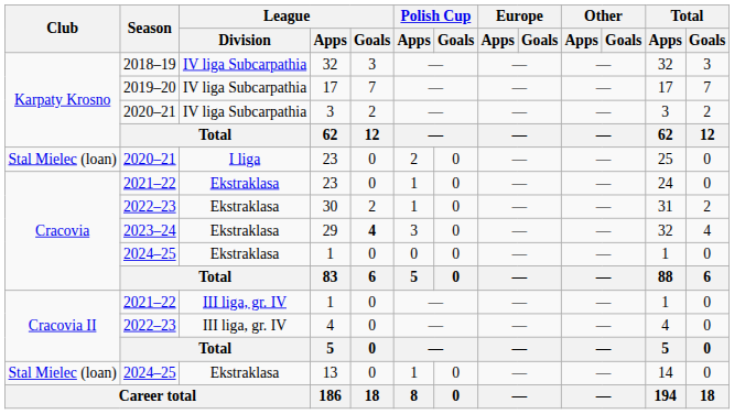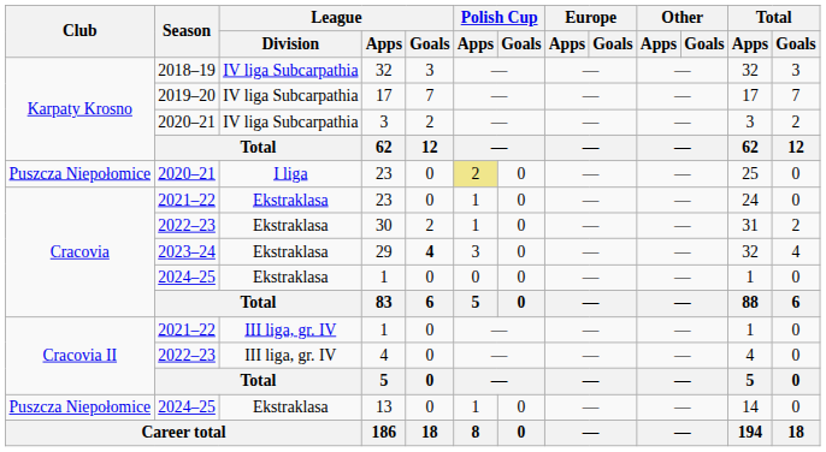 <table class="wikitable" style="text-align:center">
 <tr>
 <th rowspan="2">Club</th>
 <th rowspan="2">Season</th>
 <th colspan="3">League</th>
 <th colspan="2"><a href='#'>Polish Cup</a></th>
 <th colspan="2">Europe</th>
 <th colspan="2">Other</th>
 <th colspan="2">Total</th>
 </tr>
 <tr>
 <th>Division</th>
 <th>Apps</th>
 <th>Goals</th>
 <th>Apps</th>
 <th>Goals</th>
 <th>Apps</th>
 <th>Goals</th>
 <th>Apps</th>
 <th>Goals</th>
 <th>Apps</th>
 <th>Goals</th>
 </tr>
 <tr>
 <td rowspan="4"><a href='#'>Karpaty Krosno</a></td>
 <td>2018–19</td>
 <td><a href='#'>IV liga Subcarpathia</a></td>
 <td>32</td>
 <td>3</td>
 <td colspan="2">—</td>
 <td colspan="2">—</td>
 <td colspan="2">—</td>
 <td>32</td>
 <td>3</td>
 </tr>
 <tr>
 <td>2019–20</td>
 <td>IV liga Subcarpathia</td>
 <td>17</td>
 <td>7</td>
 <td colspan="2">—</td>
 <td colspan="2">—</td>
 <td colspan="2">—</td>
 <td>17</td>
 <td>7</td>
 </tr>
 <tr>
 <td>2020–21</td>
 <td>IV liga Subcarpathia</td>
 <td>3</td>
 <td>2</td>
 <td colspan="2">—</td>
 <td colspan="2">—</td>
 <td colspan="2">—</td>
 <td>3</td>
 <td>2</td>
 </tr>
 <tr>
 <th colspan="2">Total</th>
 <th>62</th>
 <th>12</th>
 <th colspan="2">—</th>
 <th colspan="2">—</th>
 <th colspan="2">—</th>
 <th>62</th>
 <th>12</th>
 </tr>
 <tr>
-<td><a href='#'>Stal Mielec</a> (loan)</td>
+<td><a href='#'>Puszcza Niepołomice</a></td>
 <td><a href='#'>2020–21</a></td>
 <td><a href='#'>I liga</a></td>
 <td>23</td>
 <td>0</td>
-<td>2</td>
+<td style="background: khaki;">2</td>
 <td>0</td>
 <td colspan="2">—</td>
 <td colspan="2">—</td>
 <td>25</td>
 <td>0</td>
 </tr>
 <tr>
 <td rowspan="5"><a href='#'>Cracovia</a></td>
 <td><a href='#'>2021–22</a></td>
 <td><a href='#'>Ekstraklasa</a></td>
 <td>23</td>
 <td>0</td>
 <td>1</td>
 <td>0</td>
 <td colspan="2">—</td>
 <td colspan="2">—</td>
 <td>24</td>
 <td>0</td>
 </tr>
 <tr>
 <td><a href='#'>2022–23</a></td>
 <td>Ekstraklasa</td>
 <td>30</td>
 <td>2</td>
 <td>1</td>
 <td>0</td>
 <td colspan="2">—</td>
 <td colspan="2">—</td>
 <td>31</td>
 <td>2</td>
 </tr>
 <tr>
 <td><a href='#'>2023–24</a></td>
 <td>Ekstraklasa</td>
 <td>29</td>
 <td><strong>4</strong></td>
 <td>3</td>
 <td>0</td>
 <td colspan="2">—</td>
 <td colspan="2">—</td>
 <td>32</td>
 <td>4</td>
 </tr>
 <tr>
 <td><a href='#'>2024–25</a></td>
 <td>Ekstraklasa</td>
 <td>1</td>
 <td>0</td>
 <td>0</td>
 <td>0</td>
 <td colspan="2">—</td>
 <td colspan="2">—</td>
 <td>1</td>
 <td>0</td>
 </tr>
 <tr>
 <th colspan="2">Total</th>
 <th>83</th>
 <th>6</th>
 <th>5</th>
 <th>0</th>
 <th colspan="2">—</th>
 <th colspan="2">—</th>
 <th>88</th>
 <th>6</th>
 </tr>
 <tr>
 <td rowspan="3"><a href='#'>Cracovia II</a></td>
 <td><a href='#'>2021–22</a></td>
 <td><a href='#'>III liga, gr. IV</a></td>
 <td>1</td>
 <td>0</td>
 <td colspan="2">—</td>
 <td colspan="2">—</td>
 <td colspan="2">—</td>
 <td>1</td>
 <td>0</td>
 </tr>
 <tr>
 <td><a href='#'>2022–23</a></td>
 <td>III liga, gr. IV</td>
 <td>4</td>
 <td>0</td>
 <td colspan="2">—</td>
 <td colspan="2">—</td>
 <td colspan="2">—</td>
 <td>4</td>
 <td>0</td>
 </tr>
 <tr>
 <th colspan="2">Total</th>
 <th>5</th>
 <th>0</th>
 <th colspan="2">—</th>
 <th colspan="2">—</th>
 <th colspan="2">—</th>
 <th>5</th>
 <th>0</th>
 </tr>
 <tr>
-<td><a href='#'>Stal Mielec</a> (loan)</td>
+<td><a href='#'>Puszcza Niepołomice</a></td>
 <td><a href='#'>2024–25</a></td>
 <td>Ekstraklasa</td>
 <td>13</td>
 <td>0</td>
 <td>1</td>
 <td>0</td>
 <td colspan="2">—</td>
 <td colspan="2">—</td>
 <td>14</td>
 <td>0</td>
 </tr>
 <tr>
 <th colspan="3">Career total</th>
 <th>186</th>
 <th>18</th>
 <th>8</th>
 <th>0</th>
 <th colspan="2">—</th>
 <th colspan="2">—</th>
 <th>194</th>
 <th>18</th>
 </tr>
 </table>
